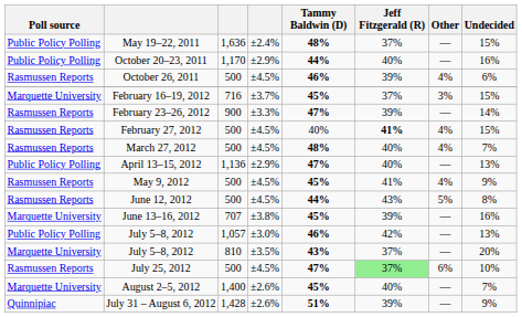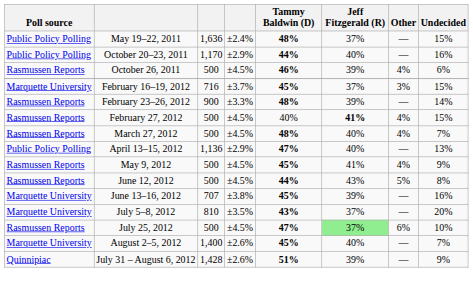 <table class="wikitable" style="text-align:center">
 <tr style="vertical-align:bottom">
 <th>Poll source</th>
 <th></th>
 <th></th>
 <th></th>
 <th style="width:100px;">Tammy<br>Baldwin (D)</th>
 <th style="width:100px;">Jeff<br>Fitzgerald (R)</th>
 <th>Other</th>
 <th>Undecided</th>
 </tr>
 <tr>
 <td style="text-align:left"><a href='#'>Public Policy Polling</a></td>
 <td>May 19–22, 2011</td>
 <td>1,636</td>
 <td>±2.4%</td>
 <td><strong>48%</strong></td>
 <td>37%</td>
 <td>—</td>
 <td>15%</td>
 </tr>
 <tr>
 <td style="text-align:left"><a href='#'>Public Policy Polling</a></td>
 <td>October 20–23, 2011</td>
 <td>1,170</td>
 <td>±2.9%</td>
 <td><strong>44%</strong></td>
 <td>40%</td>
 <td>—</td>
 <td>16%</td>
 </tr>
 <tr>
 <td style="text-align:left"><a href='#'>Rasmussen Reports</a></td>
 <td>October 26, 2011</td>
 <td>500</td>
 <td>±4.5%</td>
 <td><strong>46%</strong></td>
 <td>39%</td>
 <td>4%</td>
 <td>6%</td>
 </tr>
 <tr>
 </tr>
 <tr>
 <td style="text-align:left"><a href='#'>Marquette University</a></td>
 <td>February 16–19, 2012</td>
 <td>716</td>
 <td>±3.7%</td>
 <td><strong>45%</strong></td>
 <td>37%</td>
 <td>3%</td>
 <td>15%</td>
 </tr>
 <tr>
 <td style="text-align:left"><a href='#'>Rasmussen Reports</a></td>
 <td>February 23–26, 2012</td>
 <td>900</td>
 <td>±3.3%</td>
-<td><strong>47%</strong></td>
+<td><strong>48%</strong></td>
 <td>39%</td>
 <td>—</td>
 <td>14%</td>
 </tr>
 <tr>
 <td style="text-align:left"><a href='#'>Rasmussen Reports</a></td>
 <td>February 27, 2012</td>
 <td>500</td>
 <td>±4.5%</td>
 <td>40%</td>
 <td><strong>41%</strong></td>
 <td>4%</td>
 <td>15%</td>
 </tr>
 <tr>
 <td style="text-align:left"><a href='#'>Rasmussen Reports</a></td>
 <td>March 27, 2012</td>
 <td>500</td>
 <td>±4.5%</td>
 <td><strong>48%</strong></td>
 <td>40%</td>
 <td>4%</td>
 <td>7%</td>
 </tr>
 <tr>
 <td style="text-align:left"><a href='#'>Public Policy Polling</a></td>
 <td>April 13–15, 2012</td>
 <td>1,136</td>
 <td>±2.9%</td>
 <td><strong>47%</strong></td>
 <td>40%</td>
 <td>—</td>
 <td>13%</td>
 </tr>
 <tr>
 <td style="text-align:left"><a href='#'>Rasmussen Reports</a></td>
 <td>May 9, 2012</td>
 <td>500</td>
 <td>±4.5%</td>
 <td><strong>45%</strong></td>
 <td>41%</td>
 <td>4%</td>
 <td>9%</td>
 </tr>
 <tr>
 <td style="text-align:left"><a href='#'>Rasmussen Reports</a></td>
 <td>June 12, 2012</td>
 <td>500</td>
 <td>±4.5%</td>
 <td><strong>44%</strong></td>
 <td>43%</td>
 <td>5%</td>
 <td>8%</td>
 </tr>
 <tr>
 <td style="text-align:left"><a href='#'>Marquette University</a></td>
 <td>June 13–16, 2012</td>
 <td>707</td>
 <td>±3.8%</td>
 <td><strong>45%</strong></td>
 <td>39%</td>
 <td>—</td>
 <td>16%</td>
 </tr>
 <tr>
-<td style="text-align:left"><a href='#'>Public Policy Polling</a></td>
-<td>July 5–8, 2012</td>
-<td>1,057</td>
-<td>±3.0%</td>
-<td><strong>46%</strong></td>
-<td>42%</td>
-<td>—</td>
-<td>13%</td>
-</tr>
-<tr>
 <td style="text-align:left"><a href='#'>Marquette University</a></td>
 <td>July 5–8, 2012</td>
 <td>810</td>
 <td>±3.5%</td>
 <td><strong>43%</strong></td>
 <td>37%</td>
 <td>—</td>
 <td>20%</td>
 </tr>
 <tr>
 <td style="text-align:left"><a href='#'>Rasmussen Reports</a></td>
 <td>July 25, 2012</td>
 <td>500</td>
 <td>±4.5%</td>
 <td><strong>47%</strong></td>
 <td style="background: lightgreen;">37%</td>
 <td>6%</td>
 <td>10%</td>
 </tr>
 <tr>
 <td style="text-align:left"><a href='#'>Marquette University</a></td>
 <td>August 2–5, 2012</td>
 <td>1,400</td>
 <td>±2.6%</td>
 <td><strong>45%</strong></td>
 <td>40%</td>
 <td>—</td>
 <td>7%</td>
 </tr>
 <tr>
 <td style="text-align:left"><a href='#'>Quinnipiac</a></td>
 <td>July 31 – August 6, 2012</td>
 <td>1,428</td>
 <td>±2.6%</td>
 <td><strong>51%</strong></td>
 <td>39%</td>
 <td>—</td>
 <td>9%</td>
 </tr>
 </table>
